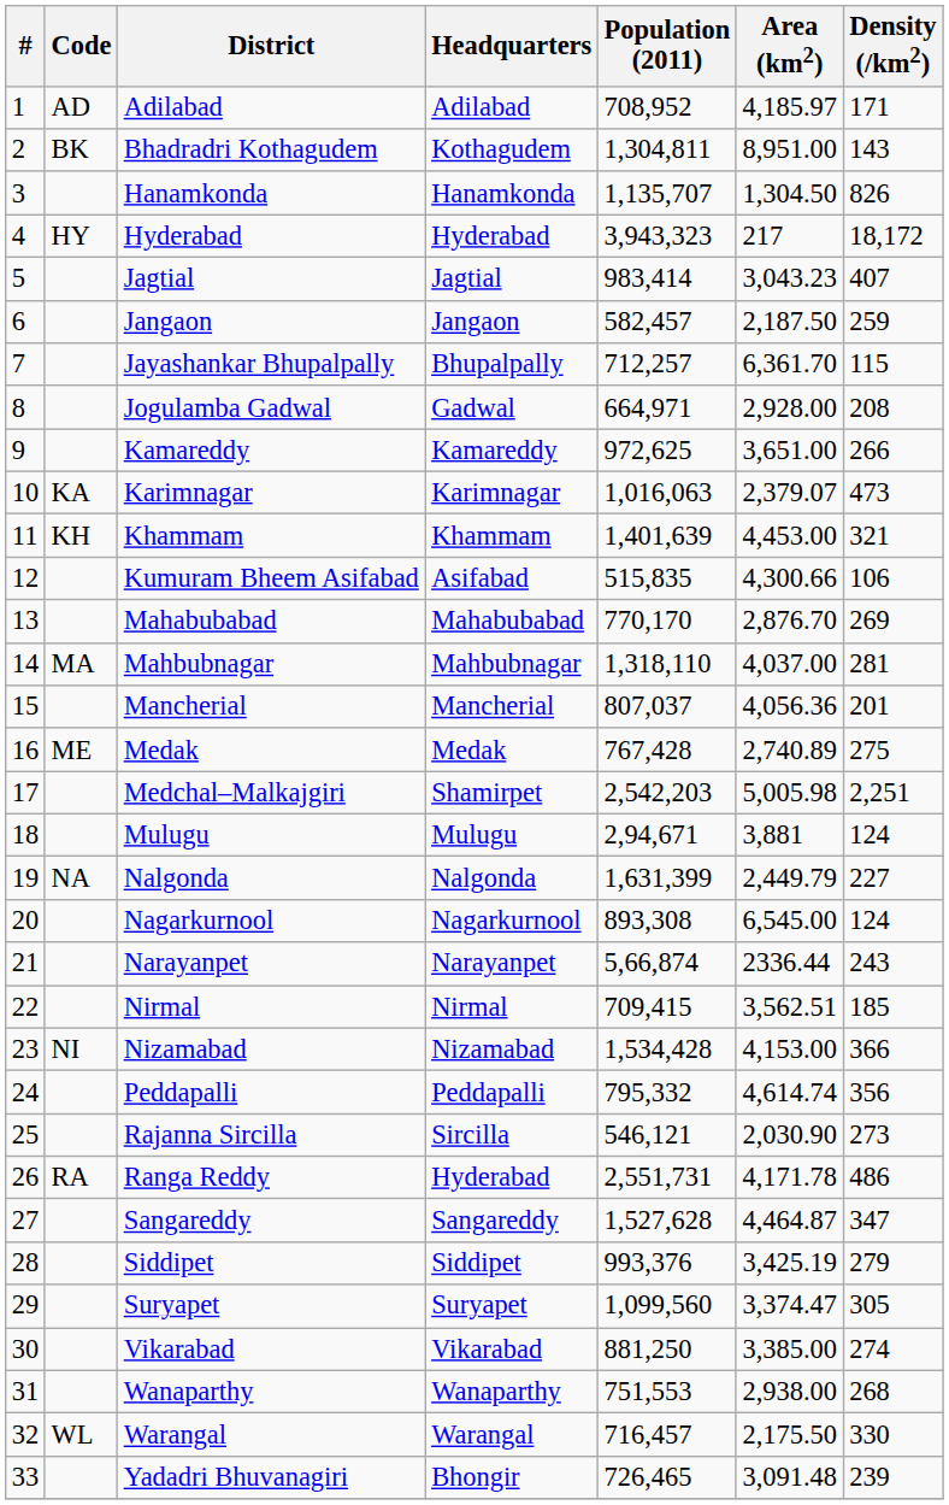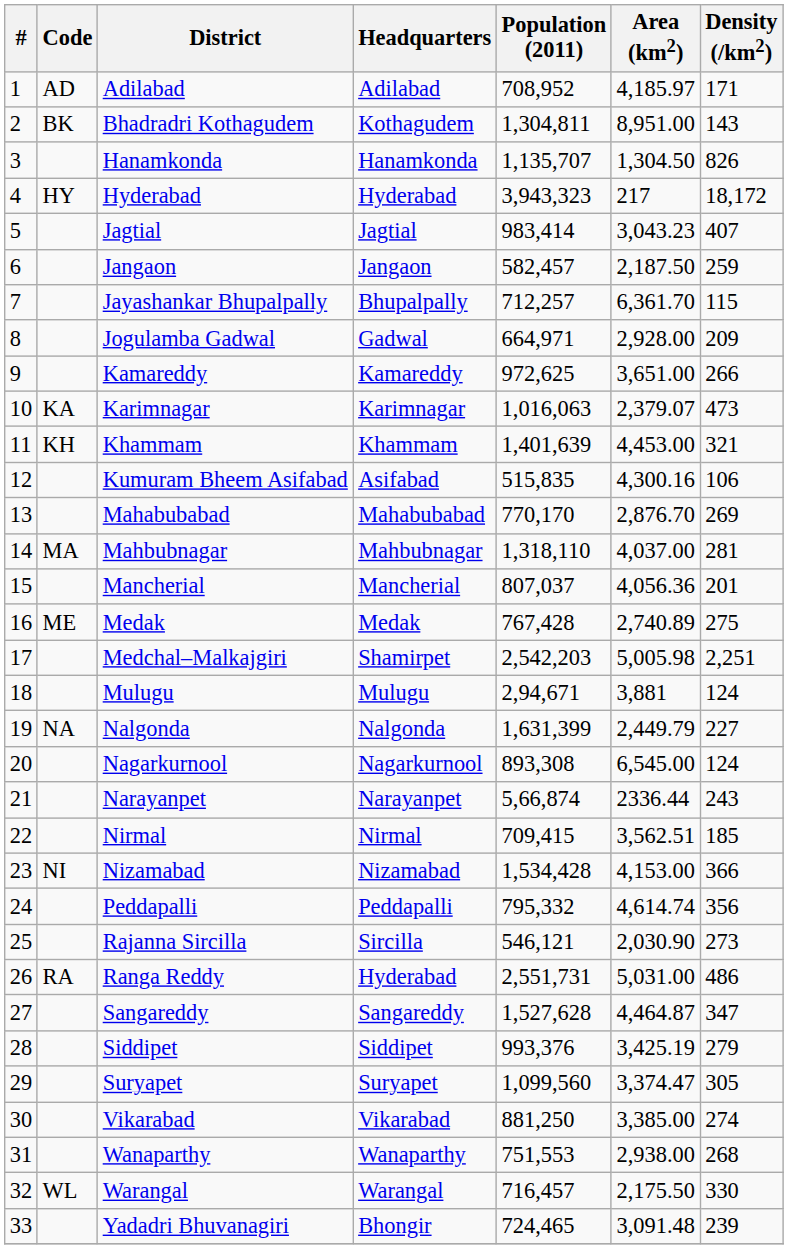 <table class="wikitable sortable">
 <tr>
 <th>#</th>
 <th>Code</th>
 <th>District</th>
 <th>Headquarters</th>
 <th>Population <br>(2011)</th>
 <th>Area <br>(km<sup>2</sup>)</th>
 <th>Density <br>(/km<sup>2</sup>)</th>
 </tr>
 <tr>
 <td>1</td>
 <td>AD</td>
 <td><a href='#'>Adilabad</a></td>
 <td><a href='#'>Adilabad</a></td>
 <td> 708,952</td>
 <td> 4,185.97</td>
 <td> 171</td>
 </tr>
 <tr>
 <td>2</td>
 <td>BK</td>
 <td><a href='#'>Bhadradri Kothagudem</a></td>
 <td><a href='#'>Kothagudem</a></td>
 <td> 1,304,811</td>
 <td> 8,951.00</td>
 <td> 143</td>
 </tr>
 <tr>
 <td>3</td>
 <td></td>
 <td><a href='#'>Hanamkonda</a></td>
 <td><a href='#'>Hanamkonda</a></td>
 <td> 1,135,707</td>
 <td> 1,304.50</td>
 <td> 826</td>
 </tr>
 <tr>
 <td>4</td>
 <td>HY</td>
 <td><a href='#'>Hyderabad</a></td>
 <td><a href='#'>Hyderabad</a></td>
 <td> 3,943,323</td>
 <td>217</td>
 <td> 18,172</td>
 </tr>
 <tr>
 <td>5</td>
 <td></td>
 <td><a href='#'>Jagtial</a></td>
 <td><a href='#'>Jagtial</a></td>
 <td> 983,414</td>
 <td> 3,043.23</td>
 <td> 407</td>
 </tr>
 <tr>
 <td>6</td>
 <td></td>
 <td><a href='#'>Jangaon</a></td>
 <td><a href='#'>Jangaon</a></td>
 <td> 582,457</td>
 <td> 2,187.50</td>
 <td> 259</td>
 </tr>
 <tr>
 <td>7</td>
 <td></td>
 <td><a href='#'>Jayashankar Bhupalpally</a></td>
 <td><a href='#'>Bhupalpally</a></td>
 <td> 712,257</td>
 <td> 6,361.70</td>
 <td> 115</td>
 </tr>
 <tr>
 <td>8</td>
 <td></td>
 <td><a href='#'>Jogulamba Gadwal</a></td>
 <td><a href='#'>Gadwal</a></td>
 <td> 664,971</td>
 <td> 2,928.00</td>
-<td> 208</td>
+<td> 209</td>
 </tr>
 <tr>
 <td>9</td>
 <td></td>
 <td><a href='#'>Kamareddy</a></td>
 <td><a href='#'>Kamareddy</a></td>
 <td> 972,625</td>
 <td> 3,651.00</td>
 <td> 266</td>
 </tr>
 <tr>
 <td>10</td>
 <td>KA</td>
 <td><a href='#'>Karimnagar</a></td>
 <td><a href='#'>Karimnagar</a></td>
 <td> 1,016,063</td>
 <td> 2,379.07</td>
 <td> 473</td>
 </tr>
 <tr>
 <td>11</td>
 <td>KH</td>
 <td><a href='#'>Khammam</a></td>
 <td><a href='#'>Khammam</a></td>
 <td> 1,401,639</td>
 <td> 4,453.00</td>
 <td> 321</td>
 </tr>
 <tr>
 <td>12</td>
 <td></td>
 <td><a href='#'>Kumuram Bheem Asifabad</a></td>
 <td><a href='#'>Asifabad</a></td>
 <td> 515,835</td>
-<td> 4,300.66</td>
+<td> 4,300.16</td>
 <td> 106</td>
 </tr>
 <tr>
 <td>13</td>
 <td></td>
 <td><a href='#'>Mahabubabad</a></td>
 <td><a href='#'>Mahabubabad</a></td>
 <td> 770,170</td>
 <td> 2,876.70</td>
 <td> 269</td>
 </tr>
 <tr>
 <td>14</td>
 <td>MA</td>
 <td><a href='#'>Mahbubnagar</a></td>
 <td><a href='#'>Mahbubnagar</a></td>
 <td> 1,318,110</td>
 <td> 4,037.00</td>
 <td>  281</td>
 </tr>
 <tr>
 <td>15</td>
 <td></td>
 <td><a href='#'>Mancherial</a></td>
 <td><a href='#'>Mancherial</a></td>
 <td> 807,037</td>
 <td> 4,056.36</td>
 <td> 201</td>
 </tr>
 <tr>
 <td>16</td>
 <td>ME</td>
 <td><a href='#'>Medak</a></td>
 <td><a href='#'>Medak</a></td>
 <td> 767,428</td>
 <td> 2,740.89</td>
 <td> 275</td>
 </tr>
 <tr>
 <td>17</td>
 <td></td>
 <td><a href='#'>Medchal–Malkajgiri</a></td>
 <td><a href='#'>Shamirpet</a></td>
 <td> 2,542,203</td>
 <td> 5,005.98</td>
 <td> 2,251</td>
 </tr>
 <tr>
 <td>18</td>
 <td></td>
 <td><a href='#'>Mulugu</a></td>
 <td><a href='#'>Mulugu</a></td>
 <td> 2,94,671</td>
 <td> 3,881</td>
 <td> 124</td>
 </tr>
 <tr>
 <td>19</td>
 <td>NA</td>
 <td><a href='#'>Nalgonda</a></td>
 <td><a href='#'>Nalgonda</a></td>
 <td> 1,631,399</td>
 <td> 2,449.79</td>
 <td> 227</td>
 </tr>
 <tr>
 <td>20</td>
 <td></td>
 <td><a href='#'>Nagarkurnool</a></td>
 <td><a href='#'>Nagarkurnool</a></td>
 <td> 893,308</td>
 <td> 6,545.00</td>
 <td> 124</td>
 </tr>
 <tr>
 <td>21</td>
 <td></td>
 <td><a href='#'>Narayanpet</a></td>
 <td><a href='#'>Narayanpet</a></td>
 <td> 5,66,874</td>
 <td> 2336.44</td>
 <td> 243</td>
 </tr>
 <tr>
 <td>22</td>
 <td></td>
 <td><a href='#'>Nirmal</a></td>
 <td><a href='#'>Nirmal</a></td>
 <td> 709,415</td>
 <td> 3,562.51</td>
 <td> 185</td>
 </tr>
 <tr>
 <td>23</td>
 <td>NI</td>
 <td><a href='#'>Nizamabad</a></td>
 <td><a href='#'>Nizamabad</a></td>
 <td> 1,534,428</td>
 <td> 4,153.00</td>
 <td> 366</td>
 </tr>
 <tr>
 <td>24</td>
 <td></td>
 <td><a href='#'>Peddapalli</a></td>
 <td><a href='#'>Peddapalli</a></td>
 <td> 795,332</td>
 <td> 4,614.74</td>
 <td> 356</td>
 </tr>
 <tr>
 <td>25</td>
 <td></td>
 <td><a href='#'>Rajanna Sircilla</a></td>
 <td><a href='#'>Sircilla</a></td>
 <td> 546,121</td>
 <td> 2,030.90</td>
 <td> 273</td>
 </tr>
 <tr>
 <td>26</td>
 <td>RA</td>
 <td><a href='#'>Ranga Reddy</a></td>
 <td><a href='#'>Hyderabad</a></td>
 <td> 2,551,731</td>
-<td> 4,171.78</td>
+<td> 5,031.00</td>
 <td> 486</td>
 </tr>
 <tr>
 <td>27</td>
 <td></td>
 <td><a href='#'>Sangareddy</a></td>
 <td><a href='#'>Sangareddy</a></td>
 <td> 1,527,628</td>
 <td> 4,464.87</td>
 <td> 347</td>
 </tr>
 <tr>
 <td>28</td>
 <td></td>
 <td><a href='#'>Siddipet</a></td>
 <td><a href='#'>Siddipet</a></td>
 <td> 993,376</td>
 <td> 3,425.19</td>
 <td> 279</td>
 </tr>
 <tr>
 <td>29</td>
 <td></td>
 <td><a href='#'>Suryapet</a></td>
 <td><a href='#'>Suryapet</a></td>
 <td> 1,099,560</td>
 <td> 3,374.47</td>
 <td> 305</td>
 </tr>
 <tr>
 <td>30</td>
 <td></td>
 <td><a href='#'>Vikarabad</a></td>
 <td><a href='#'>Vikarabad</a></td>
 <td> 881,250</td>
 <td> 3,385.00</td>
 <td> 274</td>
 </tr>
 <tr>
 <td>31</td>
 <td></td>
 <td><a href='#'>Wanaparthy</a></td>
 <td><a href='#'>Wanaparthy</a></td>
 <td> 751,553</td>
 <td> 2,938.00</td>
 <td> 268</td>
 </tr>
 <tr>
 <td>32</td>
 <td>WL</td>
 <td><a href='#'>Warangal</a></td>
 <td><a href='#'>Warangal</a></td>
 <td> 716,457</td>
 <td> 2,175.50</td>
 <td> 330</td>
 </tr>
 <tr>
 <td>33</td>
 <td></td>
 <td><a href='#'>Yadadri Bhuvanagiri</a></td>
 <td><a href='#'>Bhongir</a></td>
-<td> 726,465</td>
+<td> 724,465</td>
 <td> 3,091.48</td>
 <td> 239</td>
 </tr>
 <tr>
 </tr>
 </table>
